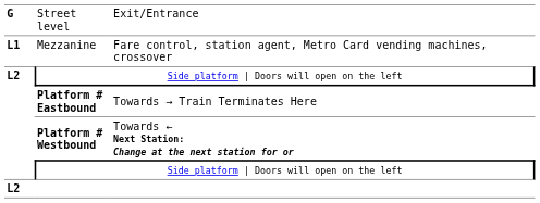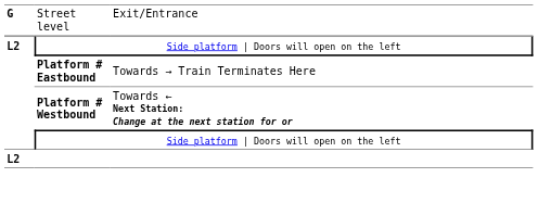 <table table border=0 cellspacing=0 cellpadding=3>
 <tr>
 <td style="border-bottom:solid 1px gray;border-top:solid 1px gray;" width=30 valign=top><strong>G</strong></td>
 <td style="border-top:solid 1px gray;border-bottom:solid 1px gray;" width=85 valign=top>Street level</td>
 <td style="border-top:solid 1px gray;border-bottom:solid 1px gray;" width=500 valign=top>Exit/Entrance</td>
-</tr>
-<tr>
-<td valign=top><strong>L1</strong></td>
-<td valign=top>Mezzanine</td>
-<td valign=top>Fare control, station agent, Metro Card vending machines, crossover<br></td>
 </tr>
 <tr>
 <td style="border-top:solid 1px gray;border-bottom:solid 1px gray;" width=30 rowspan=4 valign=top><strong>L2</strong></td>
 <td style="border-top:solid 1px gray;border-right:solid 2px black;border-left:solid 2px black;border-bottom:solid 2px black;text-align:center;" colspan=2><small><a href='#'>Side platform</a> | Doors will open on the left </small></td>
 </tr>
 <tr>
 <td style="border-bottom:solid 1px gray;" width=85><span><strong>Platform #</strong><br><strong>Eastbound</strong></span></td>
 <td style="border-bottom:solid 1px gray;" width=500>Towards → Train Terminates Here</td>
 </tr>
 <tr>
 <td><span><strong>Platform #</strong><br><strong>Westbound</strong></span></td>
 <td>Towards ← <br><small><strong>Next Station:</strong> <br><strong><em>Change at the next station for  or </em></strong></small></td>
 </tr>
 <tr>
 <td style="border-top:solid 2px black;border-right:solid 2px black;border-left:solid 2px black;border-bottom:solid 1px gray;" colspan=2  align=center><small><a href='#'>Side platform</a> | Doors will open on the left </small></td>
 </tr>
 <tr>
 <td style="border-bottom:solid 1px gray;" width=30 rowspan=2 valign=top><strong>L2</strong></td>
 <td style="border-bottom:solid 1px gray;" width=85></td>
 <td style="border-bottom:solid 1px gray;" width=500></td>
 </tr>
 <tr>
 </tr>
 </table>
